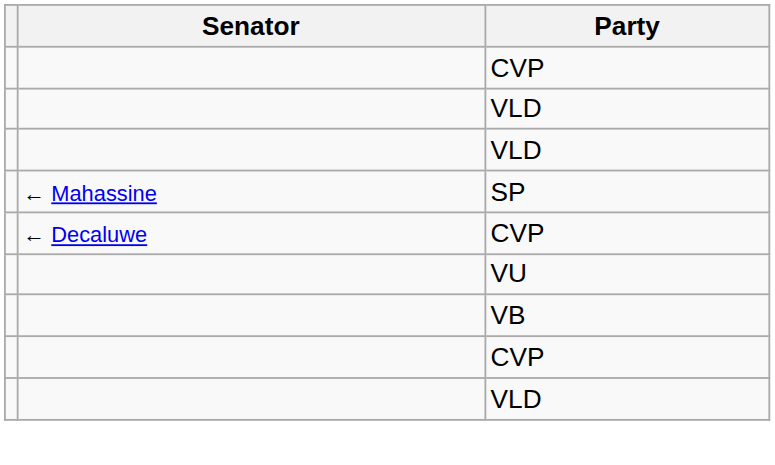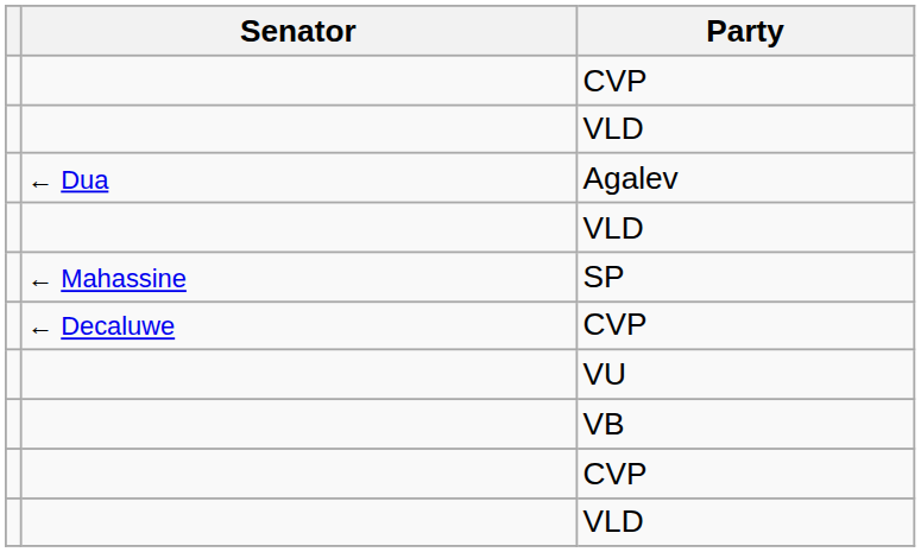 <table class="sortable wikitable" style="text-align:left; font-size:90%">
 <tr>
 <th></th>
 <th style="width:250px;">Senator</th>
 <th style="width:150px;">Party</th>
 </tr>
 <tr>
 <td></td>
 <td></td>
 <td>CVP</td>
 </tr>
 <tr>
 <td></td>
 <td></td>
 <td>VLD</td>
+</tr>
+<tr>
+<td></td>
+<td> <small>← <a href='#'>Dua</a></small></td>
+<td>Agalev</td>
 </tr>
 <tr>
 <td></td>
 <td></td>
 <td>VLD</td>
 </tr>
 <tr>
 <td></td>
 <td> <small>← <a href='#'>Mahassine</a></small></td>
 <td>SP</td>
 </tr>
 <tr>
 <td></td>
 <td> <small>← <a href='#'>Decaluwe</a></small></td>
 <td>CVP</td>
 </tr>
 <tr>
 <td></td>
 <td></td>
 <td>VU</td>
 </tr>
 <tr>
 <td></td>
 <td></td>
 <td>VB</td>
 </tr>
 <tr>
 <td></td>
 <td></td>
 <td>CVP</td>
 </tr>
 <tr>
 <td></td>
 <td></td>
 <td>VLD</td>
 </tr>
 </table>
